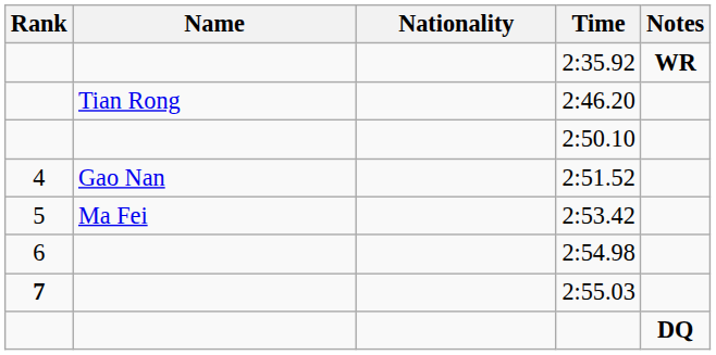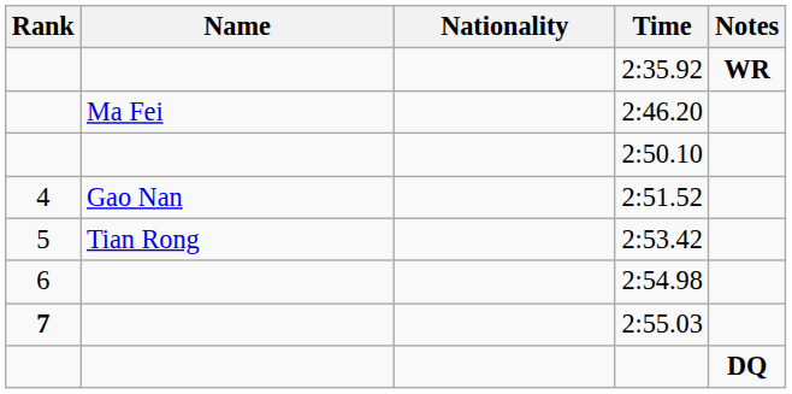 <table class="wikitable sortable" style="text-align:center">
 <tr>
 <th>Rank</th>
 <th style="width:180px">Name</th>
 <th style="width:125px">Nationality</th>
 <th>Time</th>
 <th>Notes</th>
 </tr>
 <tr>
 <td></td>
 <td style="text-align:left;"></td>
 <td style="text-align:left;"></td>
 <td>2:35.92</td>
 <td><strong>WR</strong></td>
 </tr>
 <tr>
 <td></td>
-<td style="text-align:left;"><a href='#'>Tian Rong</a></td>
+<td style="text-align:left;"><a href='#'>Ma Fei</a></td>
 <td style="text-align:left;"></td>
 <td>2:46.20</td>
 <td></td>
 </tr>
 <tr>
 <td></td>
 <td style="text-align:left;"></td>
 <td style="text-align:left;"></td>
 <td>2:50.10</td>
 <td></td>
 </tr>
 <tr>
 <td>4</td>
 <td style="text-align:left;"><a href='#'>Gao Nan</a></td>
 <td style="text-align:left;"></td>
 <td>2:51.52</td>
 <td></td>
 </tr>
 <tr>
 <td>5</td>
-<td style="text-align:left;"><a href='#'>Ma Fei</a></td>
+<td style="text-align:left;"><a href='#'>Tian Rong</a></td>
 <td style="text-align:left;"></td>
 <td>2:53.42</td>
 <td></td>
 </tr>
 <tr>
 <td>6</td>
 <td style="text-align:left;"></td>
 <td style="text-align:left;"></td>
 <td>2:54.98</td>
 <td></td>
 </tr>
 <tr>
 <td><strong>7</strong></td>
 <td style="text-align:left;"></td>
 <td style="text-align:left;"></td>
 <td>2:55.03</td>
 <td></td>
 </tr>
 <tr>
 <td></td>
 <td style="text-align:left;"></td>
 <td style="text-align:left;"></td>
 <td></td>
 <td><strong>DQ</strong></td>
 </tr>
 </table>
